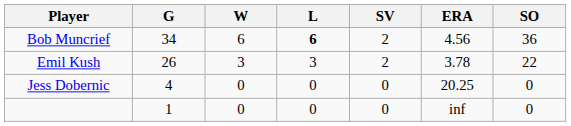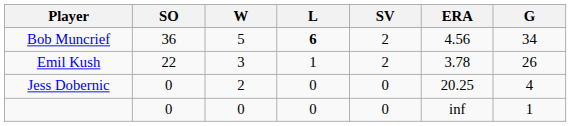 <table class="wikitable sortable" style="text-align:center;">
 <tr>
 <th bgcolor="#DDDDFF" width="16%">Player</th>
-<th bgcolor="#DDDDFF" width="9%">G</th>
+<th bgcolor="#DDDDFF" width="9%">SO</th>
 <th bgcolor="#DDDDFF" width="9%">W</th>
 <th bgcolor="#DDDDFF" width="9%">L</th>
 <th bgcolor="#DDDDFF" width="9%">SV</th>
 <th bgcolor="#DDDDFF" width="9%">ERA</th>
-<th bgcolor="#DDDDFF" width="9%">SO</th>
+<th bgcolor="#DDDDFF" width="9%">G</th>
 </tr>
 <tr align="center">
 <td><a href='#'>Bob Muncrief</a></td>
-<td>34</td>
-<td>6</td>
+<td>36</td>
+<td>5</td>
 <td><strong>6</strong></td>
 <td>2</td>
 <td>4.56</td>
-<td>36</td>
+<td>34</td>
 </tr>
 <tr align=center>
 <td><a href='#'>Emil Kush</a></td>
-<td>26</td>
+<td>22</td>
 <td>3</td>
-<td>3</td>
+<td>1</td>
 <td>2</td>
 <td>3.78</td>
-<td>22</td>
+<td>26</td>
 </tr>
 <tr align=center>
 <td><a href='#'>Jess Dobernic</a></td>
-<td>4</td>
 <td>0</td>
+<td>2</td>
 <td>0</td>
 <td>0</td>
 <td>20.25</td>
-<td>0</td>
+<td>4</td>
 </tr>
 <tr align=center>
 <td></td>
-<td>1</td>
+<td>0</td>
 <td>0</td>
 <td>0</td>
 <td>0</td>
 <td>inf</td>
-<td>0</td>
+<td>1</td>
 </tr>
 </table>
